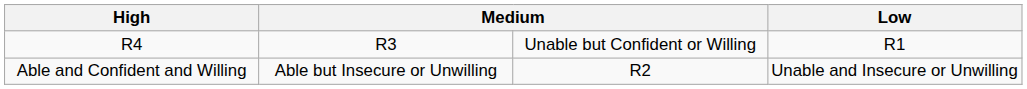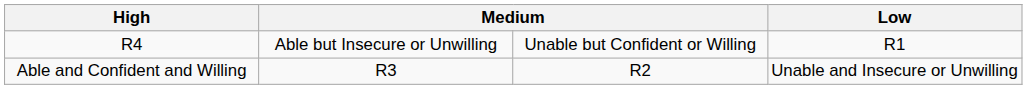 <table class="wikitable">
 <tr>
 <th width="25%">High</th>
 <th width="50%" colspan="2">Medium</th>
 <th width="25%">Low</th>
 </tr>
 <tr>
 <td align="center">R4</td>
-<td width="25%" align="center">R3</td>
+<td align="center">Able but Insecure or Unwilling</td>
 <td align="center">Unable but Confident or Willing</td>
 <td align="center">R1</td>
 </tr>
 <tr>
 <td align="center">Able and Confident and Willing</td>
-<td align="center">Able but Insecure or Unwilling</td>
+<td width="25%" align="center">R3</td>
 <td width="25%" align="center">R2</td>
 <td align="center">Unable and Insecure or Unwilling</td>
 </tr>
 </table>
